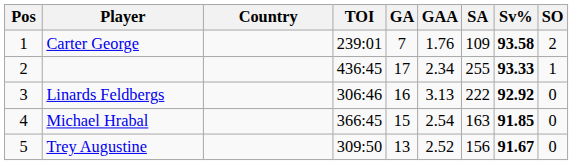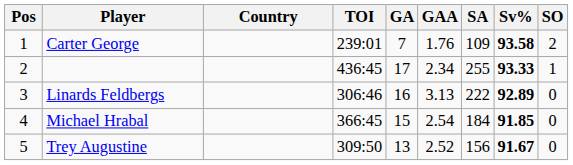 <table class="wikitable sortable" style="text-align: center;">
 <tr>
 <th width=30>Pos</th>
 <th width=150>Player</th>
 <th width=120>Country</th>
 <th width=20>TOI</th>
 <th width=20>GA</th>
 <th width=20>GAA</th>
 <th width=20>SA</th>
 <th width=20>Sv%</th>
 <th width=20>SO</th>
 </tr>
 <tr>
 <td>1</td>
 <td align="left"><a href='#'>Carter George</a></td>
 <td align="left"></td>
 <td>239:01</td>
 <td>7</td>
 <td>1.76</td>
 <td>109</td>
 <td><strong>93.58</strong></td>
 <td>2</td>
 </tr>
 <tr>
 <td>2</td>
 <td align="left"></td>
 <td align="left"></td>
 <td>436:45</td>
 <td>17</td>
 <td>2.34</td>
 <td>255</td>
 <td><strong>93.33</strong></td>
 <td>1</td>
 </tr>
 <tr>
 <td>3</td>
 <td align="left"><a href='#'>Linards Feldbergs</a></td>
 <td align="left"></td>
 <td>306:46</td>
 <td>16</td>
 <td>3.13</td>
 <td>222</td>
-<td><strong>92.92</strong></td>
+<td><strong>92.89</strong></td>
 <td>0</td>
 </tr>
 <tr>
 <td>4</td>
 <td align="left"><a href='#'>Michael Hrabal</a></td>
 <td align="left"></td>
 <td>366:45</td>
 <td>15</td>
 <td>2.54</td>
-<td>163</td>
+<td>184</td>
 <td><strong>91.85</strong></td>
 <td>0</td>
 </tr>
 <tr>
 <td>5</td>
 <td align="left"><a href='#'>Trey Augustine</a></td>
 <td align="left"></td>
 <td>309:50</td>
 <td>13</td>
 <td>2.52</td>
 <td>156</td>
 <td><strong>91.67</strong></td>
 <td>0</td>
 </tr>
 </table>
